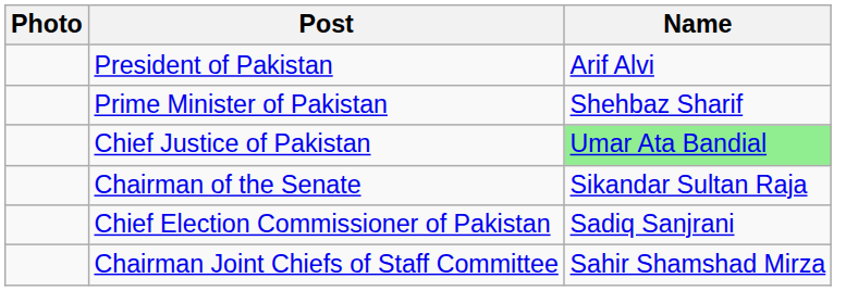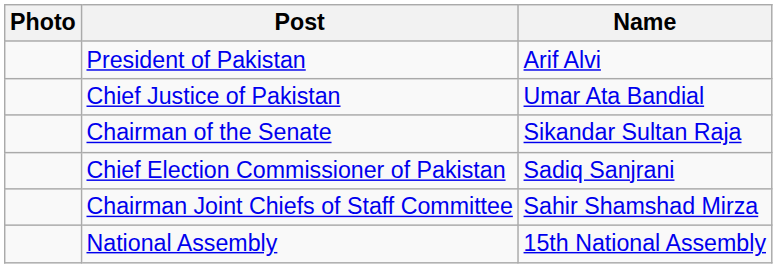 <table class=wikitable>
 <tr>
 <th>Photo</th>
 <th>Post</th>
 <th>Name</th>
 </tr>
 <tr>
 <td></td>
 <td><a href='#'>President of Pakistan</a></td>
 <td><a href='#'>Arif Alvi</a></td>
 </tr>
 <tr>
 <td></td>
-<td><a href='#'>Prime Minister of Pakistan</a></td>
-<td><a href='#'>Shehbaz Sharif</a></td>
-</tr>
-<tr>
-<td></td>
 <td><a href='#'>Chief Justice of Pakistan</a></td>
-<td style="background: lightgreen;"><a href='#'>Umar Ata Bandial</a></td>
+<td><a href='#'>Umar Ata Bandial</a></td>
 </tr>
 <tr>
 <td></td>
 <td><a href='#'>Chairman of the Senate</a></td>
 <td><a href='#'>Sikandar Sultan Raja</a></td>
 </tr>
 <tr>
 <td></td>
 <td><a href='#'>Chief Election Commissioner of Pakistan</a></td>
 <td><a href='#'>Sadiq Sanjrani</a></td>
 </tr>
 <tr>
 <td></td>
 <td><a href='#'>Chairman Joint Chiefs of Staff Committee</a></td>
 <td><a href='#'>Sahir Shamshad Mirza</a></td>
 </tr>
+<tr>
+<td></td>
+<td><a href='#'>National Assembly</a></td>
+<td><a href='#'>15th National Assembly</a></td>
+</tr>
 </table>
